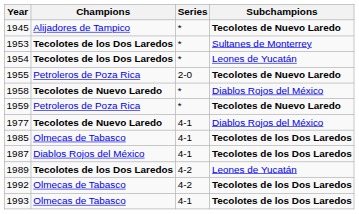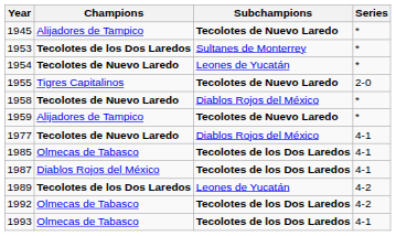 <table class="wikitable">
 <tr>
 <th>Year</th>
 <th>Champions</th>
+<th>Subchampions</th>
 <th>Series</th>
-<th>Subchampions</th>
 </tr>
 <tr>
 <td>1945</td>
 <td><a href='#'>Alijadores de Tampico</a></td>
+<td><strong>Tecolotes de Nuevo Laredo</strong></td>
 <td>*</td>
-<td><strong>Tecolotes de Nuevo Laredo</strong></td>
 </tr>
 <tr>
 <td>1953</td>
 <td><strong>Tecolotes de los Dos Laredos</strong></td>
+<td><a href='#'>Sultanes de Monterrey</a></td>
 <td>*</td>
-<td><a href='#'>Sultanes de Monterrey</a></td>
 </tr>
 <tr>
 <td>1954</td>
-<td><strong>Tecolotes de los Dos Laredos</strong></td>
+<td><strong>Tecolotes de Nuevo Laredo</strong></td>
+<td><a href='#'>Leones de Yucatán</a></td>
 <td>*</td>
-<td><a href='#'>Leones de Yucatán</a></td>
 </tr>
 <tr>
 <td>1955</td>
-<td><a href='#'>Petroleros de Poza Rica</a></td>
+<td><a href='#'>Tigres Capitalinos</a></td>
+<td><strong>Tecolotes de Nuevo Laredo</strong></td>
 <td>2-0</td>
-<td><strong>Tecolotes de Nuevo Laredo</strong></td>
 </tr>
 <tr>
 <td>1958</td>
 <td><strong>Tecolotes de Nuevo Laredo</strong></td>
+<td><a href='#'>Diablos Rojos del México</a></td>
 <td>*</td>
-<td><a href='#'>Diablos Rojos del México</a></td>
 </tr>
 <tr>
 <td>1959</td>
-<td><a href='#'>Petroleros de Poza Rica</a></td>
+<td><a href='#'>Alijadores de Tampico</a></td>
+<td><strong>Tecolotes de Nuevo Laredo</strong></td>
 <td>*</td>
-<td><strong>Tecolotes de Nuevo Laredo</strong></td>
 </tr>
 <tr>
 <td>1977</td>
 <td><strong>Tecolotes de Nuevo Laredo</strong></td>
+<td><a href='#'>Diablos Rojos del México</a></td>
 <td>4-1</td>
-<td><a href='#'>Diablos Rojos del México</a></td>
 </tr>
 <tr>
 <td>1985</td>
 <td><a href='#'>Olmecas de Tabasco</a></td>
+<td><strong>Tecolotes de los Dos Laredos</strong></td>
 <td>4-1</td>
-<td><strong>Tecolotes de los Dos Laredos</strong></td>
 </tr>
 <tr>
 <td>1987</td>
 <td><a href='#'>Diablos Rojos del México</a></td>
+<td><strong>Tecolotes de los Dos Laredos</strong></td>
 <td>4-1</td>
-<td><strong>Tecolotes de los Dos Laredos</strong></td>
 </tr>
 <tr>
 <td>1989</td>
 <td><strong>Tecolotes de los Dos Laredos</strong></td>
+<td><a href='#'>Leones de Yucatán</a></td>
 <td>4-2</td>
-<td><a href='#'>Leones de Yucatán</a></td>
 </tr>
 <tr>
 <td>1992</td>
 <td><a href='#'>Olmecas de Tabasco</a></td>
+<td><strong>Tecolotes de los Dos Laredos</strong></td>
 <td>4-2</td>
-<td><strong>Tecolotes de los Dos Laredos</strong></td>
 </tr>
 <tr>
 <td>1993</td>
 <td><a href='#'>Olmecas de Tabasco</a></td>
+<td><strong>Tecolotes de los Dos Laredos</strong></td>
 <td>4-1</td>
-<td><strong>Tecolotes de los Dos Laredos</strong></td>
 </tr>
 </table>
